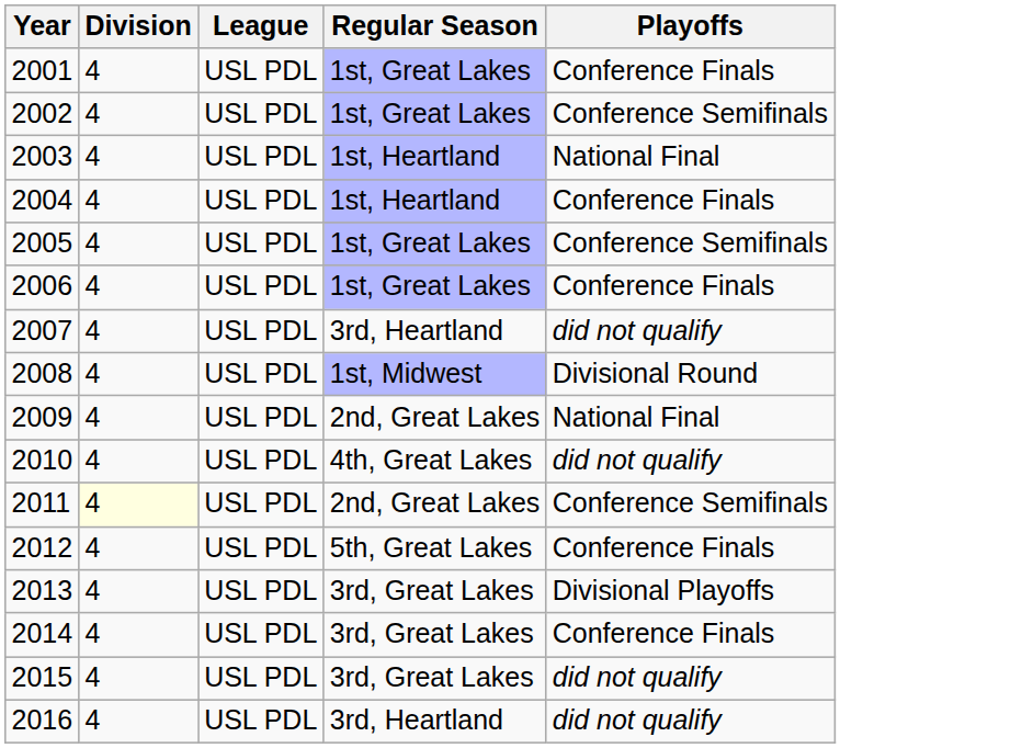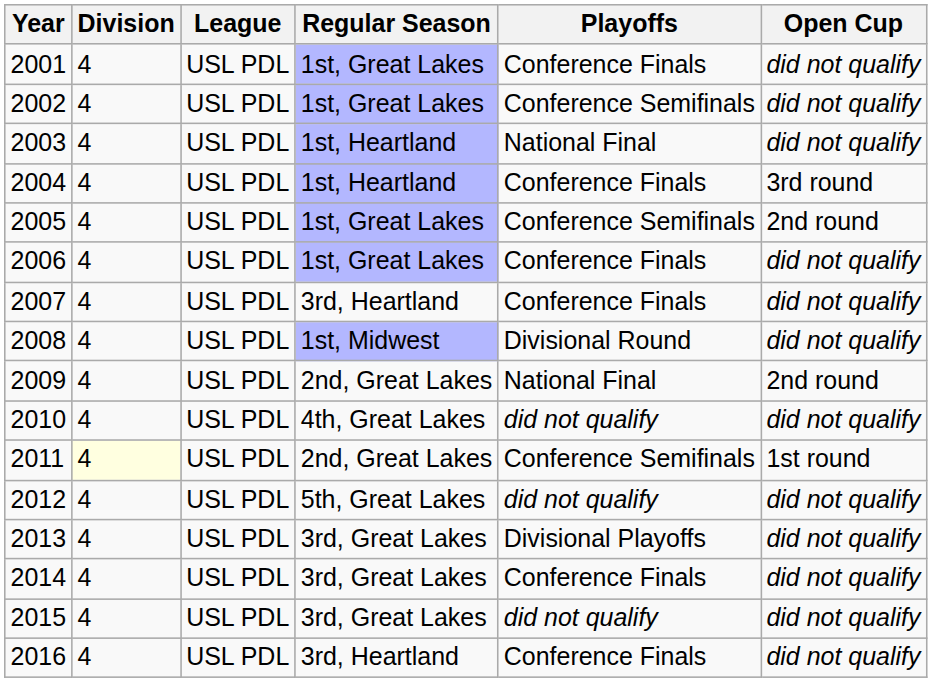 <table class="wikitable">
 <tr>
 <th>Year</th>
 <th>Division</th>
 <th>League</th>
 <th>Regular Season</th>
 <th>Playoffs</th>
+<th>Open Cup</th>
 </tr>
 <tr>
 <td>2001</td>
 <td>4</td>
 <td>USL PDL</td>
 <td bgcolor="B3B7FF">1st, Great Lakes</td>
 <td>Conference Finals</td>
+<td><em>did not qualify</em></td>
 </tr>
 <tr>
 <td>2002</td>
 <td>4</td>
 <td>USL PDL</td>
 <td bgcolor="B3B7FF">1st, Great Lakes</td>
 <td>Conference Semifinals</td>
+<td><em>did not qualify</em></td>
 </tr>
 <tr>
 <td>2003</td>
 <td>4</td>
 <td>USL PDL</td>
 <td bgcolor="B3B7FF">1st, Heartland</td>
 <td>National Final</td>
+<td><em>did not qualify</em></td>
 </tr>
 <tr>
 <td>2004</td>
 <td>4</td>
 <td>USL PDL</td>
 <td bgcolor="B3B7FF">1st, Heartland</td>
 <td>Conference Finals</td>
+<td>3rd round</td>
 </tr>
 <tr>
 <td>2005</td>
 <td>4</td>
 <td>USL PDL</td>
 <td bgcolor="B3B7FF">1st, Great Lakes</td>
 <td>Conference Semifinals</td>
+<td>2nd round</td>
 </tr>
 <tr>
 <td>2006</td>
 <td>4</td>
 <td>USL PDL</td>
 <td bgcolor="B3B7FF">1st, Great Lakes</td>
 <td>Conference Finals</td>
+<td><em>did not qualify</em></td>
 </tr>
 <tr>
 <td>2007</td>
 <td>4</td>
 <td>USL PDL</td>
 <td>3rd, Heartland</td>
+<td>Conference Finals</td>
 <td><em>did not qualify</em></td>
 </tr>
 <tr>
 <td>2008</td>
 <td>4</td>
 <td>USL PDL</td>
 <td bgcolor="B3B7FF">1st, Midwest</td>
 <td>Divisional Round</td>
+<td><em>did not qualify</em></td>
 </tr>
 <tr>
 <td>2009</td>
 <td>4</td>
 <td>USL PDL</td>
 <td>2nd, Great Lakes</td>
 <td>National Final</td>
+<td>2nd round</td>
 </tr>
 <tr>
 <td>2010</td>
 <td>4</td>
 <td>USL PDL</td>
 <td>4th, Great Lakes</td>
+<td><em>did not qualify</em></td>
 <td><em>did not qualify</em></td>
 </tr>
 <tr>
 <td>2011</td>
 <td style="background: lightyellow;">4</td>
 <td>USL PDL</td>
 <td>2nd, Great Lakes</td>
 <td>Conference Semifinals</td>
+<td>1st round</td>
 </tr>
 <tr>
 <td>2012</td>
 <td>4</td>
 <td>USL PDL</td>
 <td>5th, Great Lakes</td>
-<td>Conference Finals</td>
+<td><em>did not qualify</em></td>
+<td><em>did not qualify</em></td>
 </tr>
 <tr>
 <td>2013</td>
 <td>4</td>
 <td>USL PDL</td>
 <td>3rd, Great Lakes</td>
 <td>Divisional Playoffs</td>
+<td><em>did not qualify</em></td>
 </tr>
 <tr>
 <td>2014</td>
 <td>4</td>
 <td>USL PDL</td>
 <td>3rd, Great Lakes</td>
 <td>Conference Finals</td>
+<td><em>did not qualify</em></td>
 </tr>
 <tr>
 <td>2015</td>
 <td>4</td>
 <td>USL PDL</td>
 <td>3rd, Great Lakes</td>
 <td><em>did not qualify</em></td>
+<td><em>did not qualify</em></td>
 </tr>
 <tr>
 <td>2016</td>
 <td>4</td>
 <td>USL PDL</td>
 <td>3rd, Heartland</td>
+<td>Conference Finals</td>
 <td><em>did not qualify</em></td>
 </tr>
 </table>
